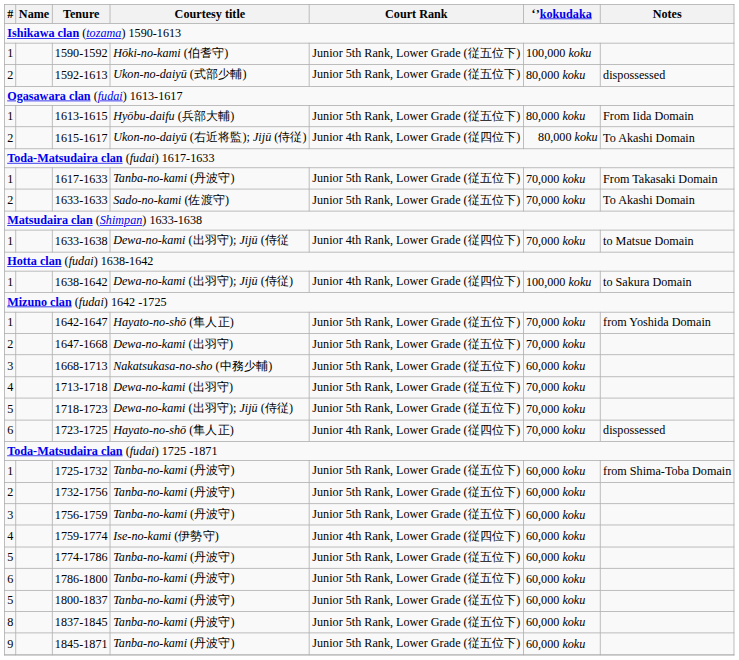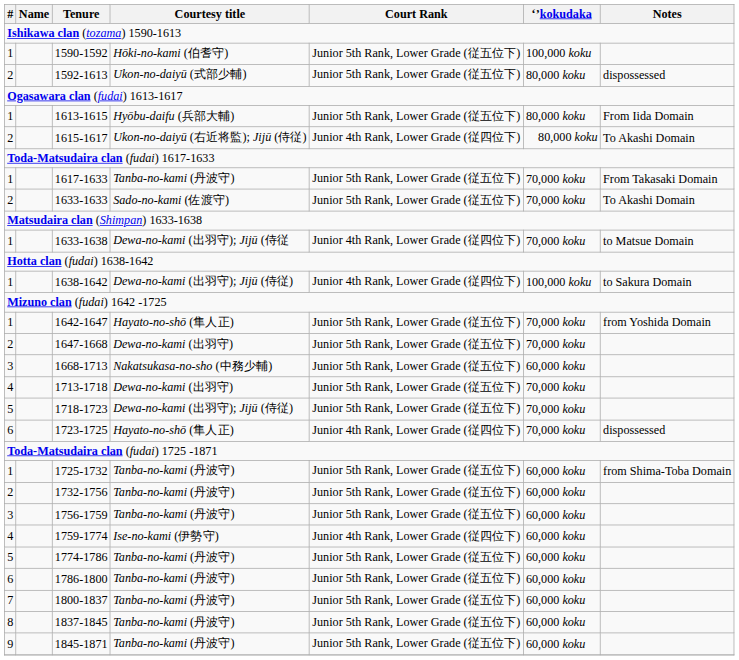 <table class=wikitable>
 <tr>
 <th>#</th>
 <th>Name</th>
 <th>Tenure</th>
 <th>Courtesy title</th>
 <th>Court Rank</th>
 <th>‘’<a href='#'>kokudaka</a></th>
 <th>Notes</th>
 </tr>
 <tr>
 <td colspan=7> <strong><a href='#'>Ishikawa clan</a></strong> (<em><a href='#'>tozama</a></em>) 1590-1613</td>
 </tr>
 <tr>
 <td>1</td>
 <td></td>
 <td>1590-1592</td>
 <td><em>Hōki-no-kami</em> (伯耆守)</td>
 <td>Junior 5th Rank, Lower Grade (従五位下)</td>
 <td>100,000 <em>koku</em></td>
 <td></td>
 </tr>
 <tr>
 <td>2</td>
 <td></td>
 <td>1592-1613</td>
 <td><em>Ukon-no-daiyū</em> (式部少輔)</td>
 <td>Junior 5th Rank, Lower Grade (従五位下)</td>
 <td>80,000 <em>koku</em></td>
 <td>dispossessed</td>
 </tr>
 <tr>
 <td colspan=7> <strong><a href='#'>Ogasawara clan</a></strong> (<em><a href='#'>fudai</a></em>) 1613-1617</td>
 </tr>
 <tr>
 <td>1</td>
 <td></td>
 <td>1613-1615</td>
 <td><em>Hyōbu-daifu</em> (兵部大輔)</td>
 <td>Junior 5th Rank, Lower Grade (従五位下)</td>
 <td>80,000 <em>koku</em></td>
 <td>From Iida Domain</td>
 </tr>
 <tr>
 <td>2</td>
 <td></td>
 <td>1615-1617</td>
 <td><em>Ukon-no-daiyū</em> (右近将監); <em>Jijū</em> (侍従)</td>
 <td>Junior 4th Rank, Lower Grade (従四位下)</td>
 <td>　80,000 <em>koku</em></td>
 <td>To Akashi Domain</td>
 </tr>
 <tr>
 <td colspan=7> <strong><a href='#'>Toda-Matsudaira clan</a></strong> (<em>fudai</em>) 1617-1633</td>
 </tr>
 <tr>
 <td>1</td>
 <td></td>
 <td>1617-1633</td>
 <td><em>Tanba-no-kami</em> (丹波守)</td>
 <td>Junior 5th Rank, Lower Grade (従五位下)</td>
 <td>70,000 <em>koku</em></td>
 <td>From Takasaki Domain</td>
 </tr>
 <tr>
 <td>2</td>
 <td></td>
 <td>1633-1633</td>
 <td><em>Sado-no-kami</em> (佐渡守)</td>
 <td>Junior 5th Rank, Lower Grade (従五位下)</td>
 <td>70,000 <em>koku</em></td>
 <td>To Akashi Domain</td>
 </tr>
 <tr>
 <td colspan=7> <strong><a href='#'>Matsudaira clan</a></strong> (<em><a href='#'>Shimpan</a></em>) 1633-1638</td>
 </tr>
 <tr>
 <td>1</td>
 <td></td>
 <td>1633-1638</td>
 <td><em>Dewa-no-kami</em> (出羽守); <em>Jijū</em> (侍従</td>
 <td>Junior 4th Rank, Lower Grade (従四位下)</td>
 <td>70,000 <em>koku</em></td>
 <td>to Matsue Domain</td>
 </tr>
 <tr>
 <td colspan=7> <strong><a href='#'>Hotta clan</a></strong> (<em>fudai</em>) 1638-1642</td>
 </tr>
 <tr>
 <td>1</td>
 <td></td>
 <td>1638-1642</td>
 <td><em>Dewa-no-kami</em> (出羽守); <em>Jijū</em> (侍従)</td>
 <td>Junior 4th Rank, Lower Grade (従四位下)</td>
 <td>100,000 <em>koku</em></td>
 <td>to Sakura Domain</td>
 </tr>
 <tr>
 <td colspan=7> <strong><a href='#'>Mizuno clan</a></strong> (<em>fudai</em>) 1642 -1725</td>
 </tr>
 <tr>
 <td>1</td>
 <td></td>
 <td>1642-1647</td>
 <td><em>Hayato-no-shō</em>  (隼人正)</td>
 <td>Junior 5th Rank, Lower Grade (従五位下)</td>
 <td>70,000 <em>koku</em></td>
 <td>from Yoshida Domain</td>
 </tr>
 <tr>
 <td>2</td>
 <td></td>
 <td>1647-1668</td>
 <td><em>Dewa-no-kami</em> (出羽守)</td>
 <td>Junior 5th Rank, Lower Grade (従五位下)</td>
 <td>70,000 <em>koku</em></td>
 <td></td>
 </tr>
 <tr>
 <td>3</td>
 <td></td>
 <td>1668-1713</td>
 <td><em>Nakatsukasa-no-sho</em> (中務少輔)</td>
 <td>Junior 5th Rank, Lower Grade (従五位下)</td>
 <td>60,000 <em>koku</em></td>
 <td></td>
 </tr>
 <tr>
 <td>4</td>
 <td></td>
 <td>1713-1718</td>
 <td><em>Dewa-no-kami</em> (出羽守)</td>
 <td>Junior 5th Rank, Lower Grade (従五位下)</td>
 <td>70,000 <em>koku</em></td>
 <td></td>
 </tr>
 <tr>
 <td>5</td>
 <td></td>
 <td>1718-1723</td>
 <td><em>Dewa-no-kami</em> (出羽守); <em>Jijū</em> (侍従)</td>
 <td>Junior 5th Rank, Lower Grade (従五位下)</td>
 <td>70,000 <em>koku</em></td>
 <td></td>
 </tr>
 <tr>
 <td>6</td>
 <td></td>
 <td>1723-1725</td>
 <td><em>Hayato-no-shō</em> (隼人正)</td>
 <td>Junior 4th Rank, Lower Grade (従四位下)</td>
 <td>70,000 <em>koku</em></td>
 <td>dispossessed</td>
 </tr>
 <tr>
 <td colspan=7> <strong><a href='#'>Toda-Matsudaira clan</a></strong> (<em>fudai</em>) 1725 -1871</td>
 </tr>
 <tr>
 <td>1</td>
 <td></td>
 <td>1725-1732</td>
 <td><em>Tanba-no-kami</em> (丹波守)</td>
 <td>Junior 5th Rank, Lower Grade (従五位下)</td>
 <td>60,000 <em>koku</em></td>
 <td>from Shima-Toba Domain</td>
 </tr>
 <tr>
 <td>2</td>
 <td></td>
 <td>1732-1756</td>
 <td><em>Tanba-no-kami</em> (丹波守)</td>
 <td>Junior 5th Rank, Lower Grade (従五位下)</td>
 <td>60,000 <em>koku</em></td>
 <td></td>
 </tr>
 <tr>
 <td>3</td>
 <td></td>
 <td>1756-1759</td>
 <td><em>Tanba-no-kami</em> (丹波守)</td>
 <td>Junior 5th Rank, Lower Grade (従五位下)</td>
 <td>60,000 <em>koku</em></td>
 <td></td>
 </tr>
 <tr>
 <td>4</td>
 <td></td>
 <td>1759-1774</td>
 <td><em>Ise-no-kami</em> (伊勢守)</td>
 <td>Junior 4th Rank, Lower Grade (従四位下)</td>
 <td>60,000 <em>koku</em></td>
 <td></td>
 </tr>
 <tr>
 <td>5</td>
 <td></td>
 <td>1774-1786</td>
 <td><em>Tanba-no-kami</em>  (丹波守)</td>
 <td>Junior 5th Rank, Lower Grade (従五位下)</td>
 <td>60,000 <em>koku</em></td>
 <td></td>
 </tr>
 <tr>
 <td>6</td>
 <td></td>
 <td>1786-1800</td>
 <td><em>Tanba-no-kami</em>  (丹波守)</td>
 <td>Junior 5th Rank, Lower Grade (従五位下)</td>
 <td>60,000 <em>koku</em></td>
 <td></td>
 </tr>
 <tr>
-<td>5</td>
+<td>7</td>
 <td></td>
 <td>1800-1837</td>
 <td><em>Tanba-no-kami</em>  (丹波守)</td>
 <td>Junior 5th Rank, Lower Grade (従五位下)</td>
 <td>60,000 <em>koku</em></td>
 <td></td>
 </tr>
 <tr>
 <td>8</td>
 <td></td>
 <td>1837-1845</td>
 <td><em>Tanba-no-kami</em>  (丹波守)</td>
 <td>Junior 5th Rank, Lower Grade (従五位下)</td>
 <td>60,000 <em>koku</em></td>
 <td></td>
 </tr>
 <tr>
 <td>9</td>
 <td></td>
 <td>1845-1871</td>
 <td><em>Tanba-no-kami</em> (丹波守)</td>
 <td>Junior 5th Rank, Lower Grade (従五位下)</td>
 <td>60,000 <em>koku</em></td>
 <td></td>
 </tr>
 <tr>
 </tr>
 </table>
